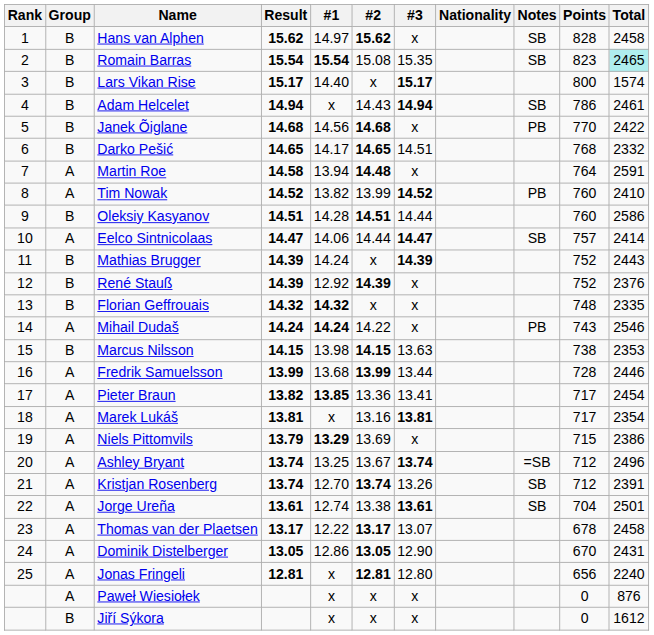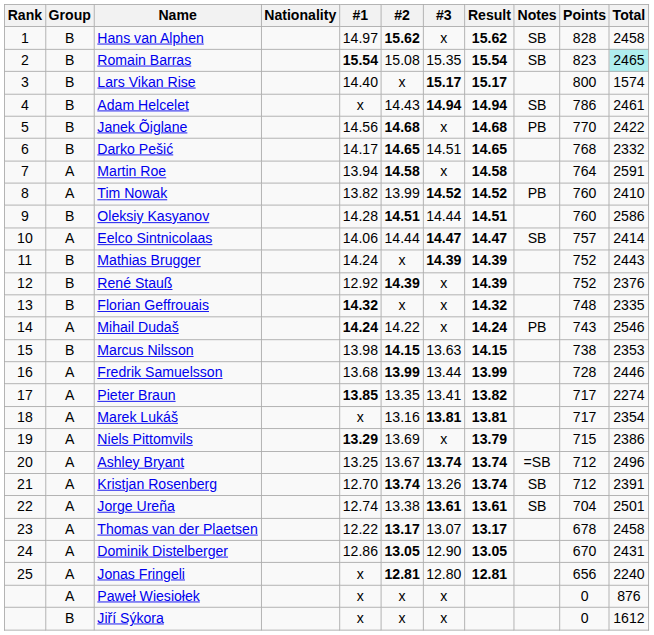 <table class="wikitable sortable" style="text-align:center">
 <tr>
 <th>Rank</th>
 <th>Group</th>
 <th>Name</th>
-<th>Result</th>
+<th>Nationality</th>
 <th>#1</th>
 <th>#2</th>
 <th>#3</th>
-<th>Nationality</th>
+<th>Result</th>
 <th>Notes</th>
 <th>Points</th>
 <th>Total</th>
 </tr>
 <tr>
 <td>1</td>
 <td>B</td>
 <td align=left><a href='#'>Hans van Alphen</a></td>
-<td><strong>15.62</strong></td>
+<td align=left></td>
 <td>14.97</td>
 <td><strong>15.62</strong></td>
 <td>x</td>
-<td align=left></td>
+<td><strong>15.62</strong></td>
 <td>SB</td>
 <td>828</td>
 <td>2458</td>
 </tr>
 <tr>
 <td>2</td>
 <td>B</td>
 <td align=left><a href='#'>Romain Barras</a></td>
-<td><strong>15.54</strong></td>
+<td align=left></td>
 <td><strong>15.54</strong></td>
 <td>15.08</td>
 <td>15.35</td>
-<td align=left></td>
+<td><strong>15.54</strong></td>
 <td>SB</td>
 <td>823</td>
 <td style="background: paleturquoise;">2465</td>
 </tr>
 <tr>
 <td>3</td>
 <td>B</td>
 <td align=left><a href='#'>Lars Vikan Rise</a></td>
-<td><strong>15.17</strong></td>
+<td align=left></td>
 <td>14.40</td>
 <td>x</td>
 <td><strong>15.17</strong></td>
-<td align=left></td>
+<td><strong>15.17</strong></td>
 <td></td>
 <td>800</td>
 <td>1574</td>
 </tr>
 <tr>
 <td>4</td>
 <td>B</td>
 <td align=left><a href='#'>Adam Helcelet</a></td>
-<td><strong>14.94</strong></td>
+<td align=left></td>
 <td>x</td>
 <td>14.43</td>
 <td><strong>14.94</strong></td>
-<td align=left></td>
+<td><strong>14.94</strong></td>
 <td>SB</td>
 <td>786</td>
 <td>2461</td>
 </tr>
 <tr>
 <td>5</td>
 <td>B</td>
 <td align=left><a href='#'>Janek Õiglane</a></td>
-<td><strong>14.68</strong></td>
+<td align=left></td>
 <td>14.56</td>
 <td><strong>14.68</strong></td>
 <td>x</td>
-<td align=left></td>
+<td><strong>14.68</strong></td>
 <td>PB</td>
 <td>770</td>
 <td>2422</td>
 </tr>
 <tr>
 <td>6</td>
 <td>B</td>
 <td align=left><a href='#'>Darko Pešić</a></td>
-<td><strong>14.65</strong></td>
+<td align=left></td>
 <td>14.17</td>
 <td><strong>14.65</strong></td>
 <td>14.51</td>
-<td align=left></td>
+<td><strong>14.65</strong></td>
 <td></td>
 <td>768</td>
 <td>2332</td>
 </tr>
 <tr>
 <td>7</td>
 <td>A</td>
 <td align=left><a href='#'>Martin Roe</a></td>
+<td align=left></td>
+<td>13.94</td>
 <td><strong>14.58</strong></td>
-<td>13.94</td>
-<td><strong>14.48</strong></td>
 <td>x</td>
-<td align=left></td>
+<td><strong>14.58</strong></td>
 <td></td>
 <td>764</td>
 <td>2591</td>
 </tr>
 <tr>
 <td>8</td>
 <td>A</td>
 <td align=left><a href='#'>Tim Nowak</a></td>
-<td><strong>14.52</strong></td>
+<td align=left></td>
 <td>13.82</td>
 <td>13.99</td>
 <td><strong>14.52</strong></td>
-<td align=left></td>
+<td><strong>14.52</strong></td>
 <td>PB</td>
 <td>760</td>
 <td>2410</td>
 </tr>
 <tr>
 <td>9</td>
 <td>B</td>
 <td align=left><a href='#'>Oleksiy Kasyanov</a></td>
-<td><strong>14.51</strong></td>
+<td align=left></td>
 <td>14.28</td>
 <td><strong>14.51</strong></td>
 <td>14.44</td>
-<td align=left></td>
+<td><strong>14.51</strong></td>
 <td></td>
 <td>760</td>
 <td>2586</td>
 </tr>
 <tr>
 <td>10</td>
 <td>A</td>
 <td align=left><a href='#'>Eelco Sintnicolaas</a></td>
-<td><strong>14.47</strong></td>
+<td align=left></td>
 <td>14.06</td>
 <td>14.44</td>
 <td><strong>14.47</strong></td>
-<td align=left></td>
+<td><strong>14.47</strong></td>
 <td>SB</td>
 <td>757</td>
 <td>2414</td>
 </tr>
 <tr>
 <td>11</td>
 <td>B</td>
 <td align=left><a href='#'>Mathias Brugger</a></td>
-<td><strong>14.39</strong></td>
+<td align=left></td>
 <td>14.24</td>
 <td>x</td>
 <td><strong>14.39</strong></td>
-<td align=left></td>
+<td><strong>14.39</strong></td>
 <td></td>
 <td>752</td>
 <td>2443</td>
 </tr>
 <tr>
 <td>12</td>
 <td>B</td>
 <td align=left><a href='#'>René Stauß</a></td>
-<td><strong>14.39</strong></td>
+<td align=left></td>
 <td>12.92</td>
 <td><strong>14.39</strong></td>
 <td>x</td>
-<td align=left></td>
+<td><strong>14.39</strong></td>
 <td></td>
 <td>752</td>
 <td>2376</td>
 </tr>
 <tr>
 <td>13</td>
 <td>B</td>
 <td align=left><a href='#'>Florian Geffrouais</a></td>
-<td><strong>14.32</strong></td>
+<td align=left></td>
 <td><strong>14.32</strong></td>
 <td>x</td>
 <td>x</td>
-<td align=left></td>
+<td><strong>14.32</strong></td>
 <td></td>
 <td>748</td>
 <td>2335</td>
 </tr>
 <tr>
 <td>14</td>
 <td>A</td>
 <td align=left><a href='#'>Mihail Dudaš</a></td>
-<td><strong>14.24</strong></td>
+<td align=left></td>
 <td><strong>14.24</strong></td>
 <td>14.22</td>
 <td>x</td>
-<td align=left></td>
+<td><strong>14.24</strong></td>
 <td>PB</td>
 <td>743</td>
 <td>2546</td>
 </tr>
 <tr>
 <td>15</td>
 <td>B</td>
 <td align=left><a href='#'>Marcus Nilsson</a></td>
-<td><strong>14.15</strong></td>
+<td align=left></td>
 <td>13.98</td>
 <td><strong>14.15</strong></td>
 <td>13.63</td>
-<td align=left></td>
+<td><strong>14.15</strong></td>
 <td></td>
 <td>738</td>
 <td>2353</td>
 </tr>
 <tr>
 <td>16</td>
 <td>A</td>
 <td align=left><a href='#'>Fredrik Samuelsson</a></td>
-<td><strong>13.99</strong></td>
+<td align=left></td>
 <td>13.68</td>
 <td><strong>13.99</strong></td>
 <td>13.44</td>
-<td align=left></td>
+<td><strong>13.99</strong></td>
 <td></td>
 <td>728</td>
 <td>2446</td>
 </tr>
 <tr>
 <td>17</td>
 <td>A</td>
 <td align=left><a href='#'>Pieter Braun</a></td>
+<td align=left></td>
+<td><strong>13.85</strong></td>
+<td>13.35</td>
+<td>13.41</td>
 <td><strong>13.82</strong></td>
-<td><strong>13.85</strong></td>
-<td>13.36</td>
-<td>13.41</td>
-<td align=left></td>
 <td></td>
 <td>717</td>
-<td>2454</td>
+<td>2274</td>
 </tr>
 <tr>
 <td>18</td>
 <td>A</td>
 <td align=left><a href='#'>Marek Lukáš</a></td>
-<td><strong>13.81</strong></td>
+<td align=left></td>
 <td>x</td>
 <td>13.16</td>
 <td><strong>13.81</strong></td>
-<td align=left></td>
+<td><strong>13.81</strong></td>
 <td></td>
 <td>717</td>
 <td>2354</td>
 </tr>
 <tr>
 <td>19</td>
 <td>A</td>
 <td align=left><a href='#'>Niels Pittomvils</a></td>
-<td><strong>13.79</strong></td>
+<td align=left></td>
 <td><strong>13.29</strong></td>
 <td>13.69</td>
 <td>x</td>
-<td align=left></td>
+<td><strong>13.79</strong></td>
 <td></td>
 <td>715</td>
 <td>2386</td>
 </tr>
 <tr>
 <td>20</td>
 <td>A</td>
 <td align=left><a href='#'>Ashley Bryant</a></td>
-<td><strong>13.74</strong></td>
+<td align=left></td>
 <td>13.25</td>
 <td>13.67</td>
 <td><strong>13.74</strong></td>
-<td align=left></td>
+<td><strong>13.74</strong></td>
 <td>=SB</td>
 <td>712</td>
 <td>2496</td>
 </tr>
 <tr>
 <td>21</td>
 <td>A</td>
 <td align=left><a href='#'>Kristjan Rosenberg</a></td>
-<td><strong>13.74</strong></td>
+<td align=left></td>
 <td>12.70</td>
 <td><strong>13.74</strong></td>
 <td>13.26</td>
-<td align=left></td>
+<td><strong>13.74</strong></td>
 <td>SB</td>
 <td>712</td>
 <td>2391</td>
 </tr>
 <tr>
 <td>22</td>
 <td>A</td>
 <td align=left><a href='#'>Jorge Ureña</a></td>
-<td><strong>13.61</strong></td>
+<td align=left></td>
 <td>12.74</td>
 <td>13.38</td>
 <td><strong>13.61</strong></td>
-<td align=left></td>
+<td><strong>13.61</strong></td>
 <td>SB</td>
 <td>704</td>
 <td>2501</td>
 </tr>
 <tr>
 <td>23</td>
 <td>A</td>
 <td align=left><a href='#'>Thomas van der Plaetsen</a></td>
-<td><strong>13.17</strong></td>
+<td align=left></td>
 <td>12.22</td>
 <td><strong>13.17</strong></td>
 <td>13.07</td>
-<td align=left></td>
+<td><strong>13.17</strong></td>
 <td></td>
 <td>678</td>
 <td>2458</td>
 </tr>
 <tr>
 <td>24</td>
 <td>A</td>
 <td align=left><a href='#'>Dominik Distelberger</a></td>
-<td><strong>13.05</strong></td>
+<td align=left></td>
 <td>12.86</td>
 <td><strong>13.05</strong></td>
 <td>12.90</td>
-<td align=left></td>
+<td><strong>13.05</strong></td>
 <td></td>
 <td>670</td>
 <td>2431</td>
 </tr>
 <tr>
 <td>25</td>
 <td>A</td>
 <td align=left><a href='#'>Jonas Fringeli</a></td>
-<td><strong>12.81</strong></td>
+<td align=left></td>
 <td>x</td>
 <td><strong>12.81</strong></td>
 <td>12.80</td>
-<td align=left></td>
+<td><strong>12.81</strong></td>
 <td></td>
 <td>656</td>
 <td>2240</td>
 </tr>
 <tr>
 <td></td>
 <td>A</td>
 <td align=left><a href='#'>Paweł Wiesiołek</a></td>
-<td><strong></strong></td>
+<td align=left></td>
 <td>x</td>
 <td>x</td>
 <td>x</td>
-<td align=left></td>
+<td><strong></strong></td>
 <td></td>
 <td>0</td>
 <td>876</td>
 </tr>
 <tr>
 <td></td>
 <td>B</td>
 <td align=left><a href='#'>Jiří Sýkora</a></td>
-<td><strong></strong></td>
+<td align=left></td>
 <td>x</td>
 <td>x</td>
 <td>x</td>
-<td align=left></td>
+<td><strong></strong></td>
 <td></td>
 <td>0</td>
 <td>1612</td>
 </tr>
 </table>
